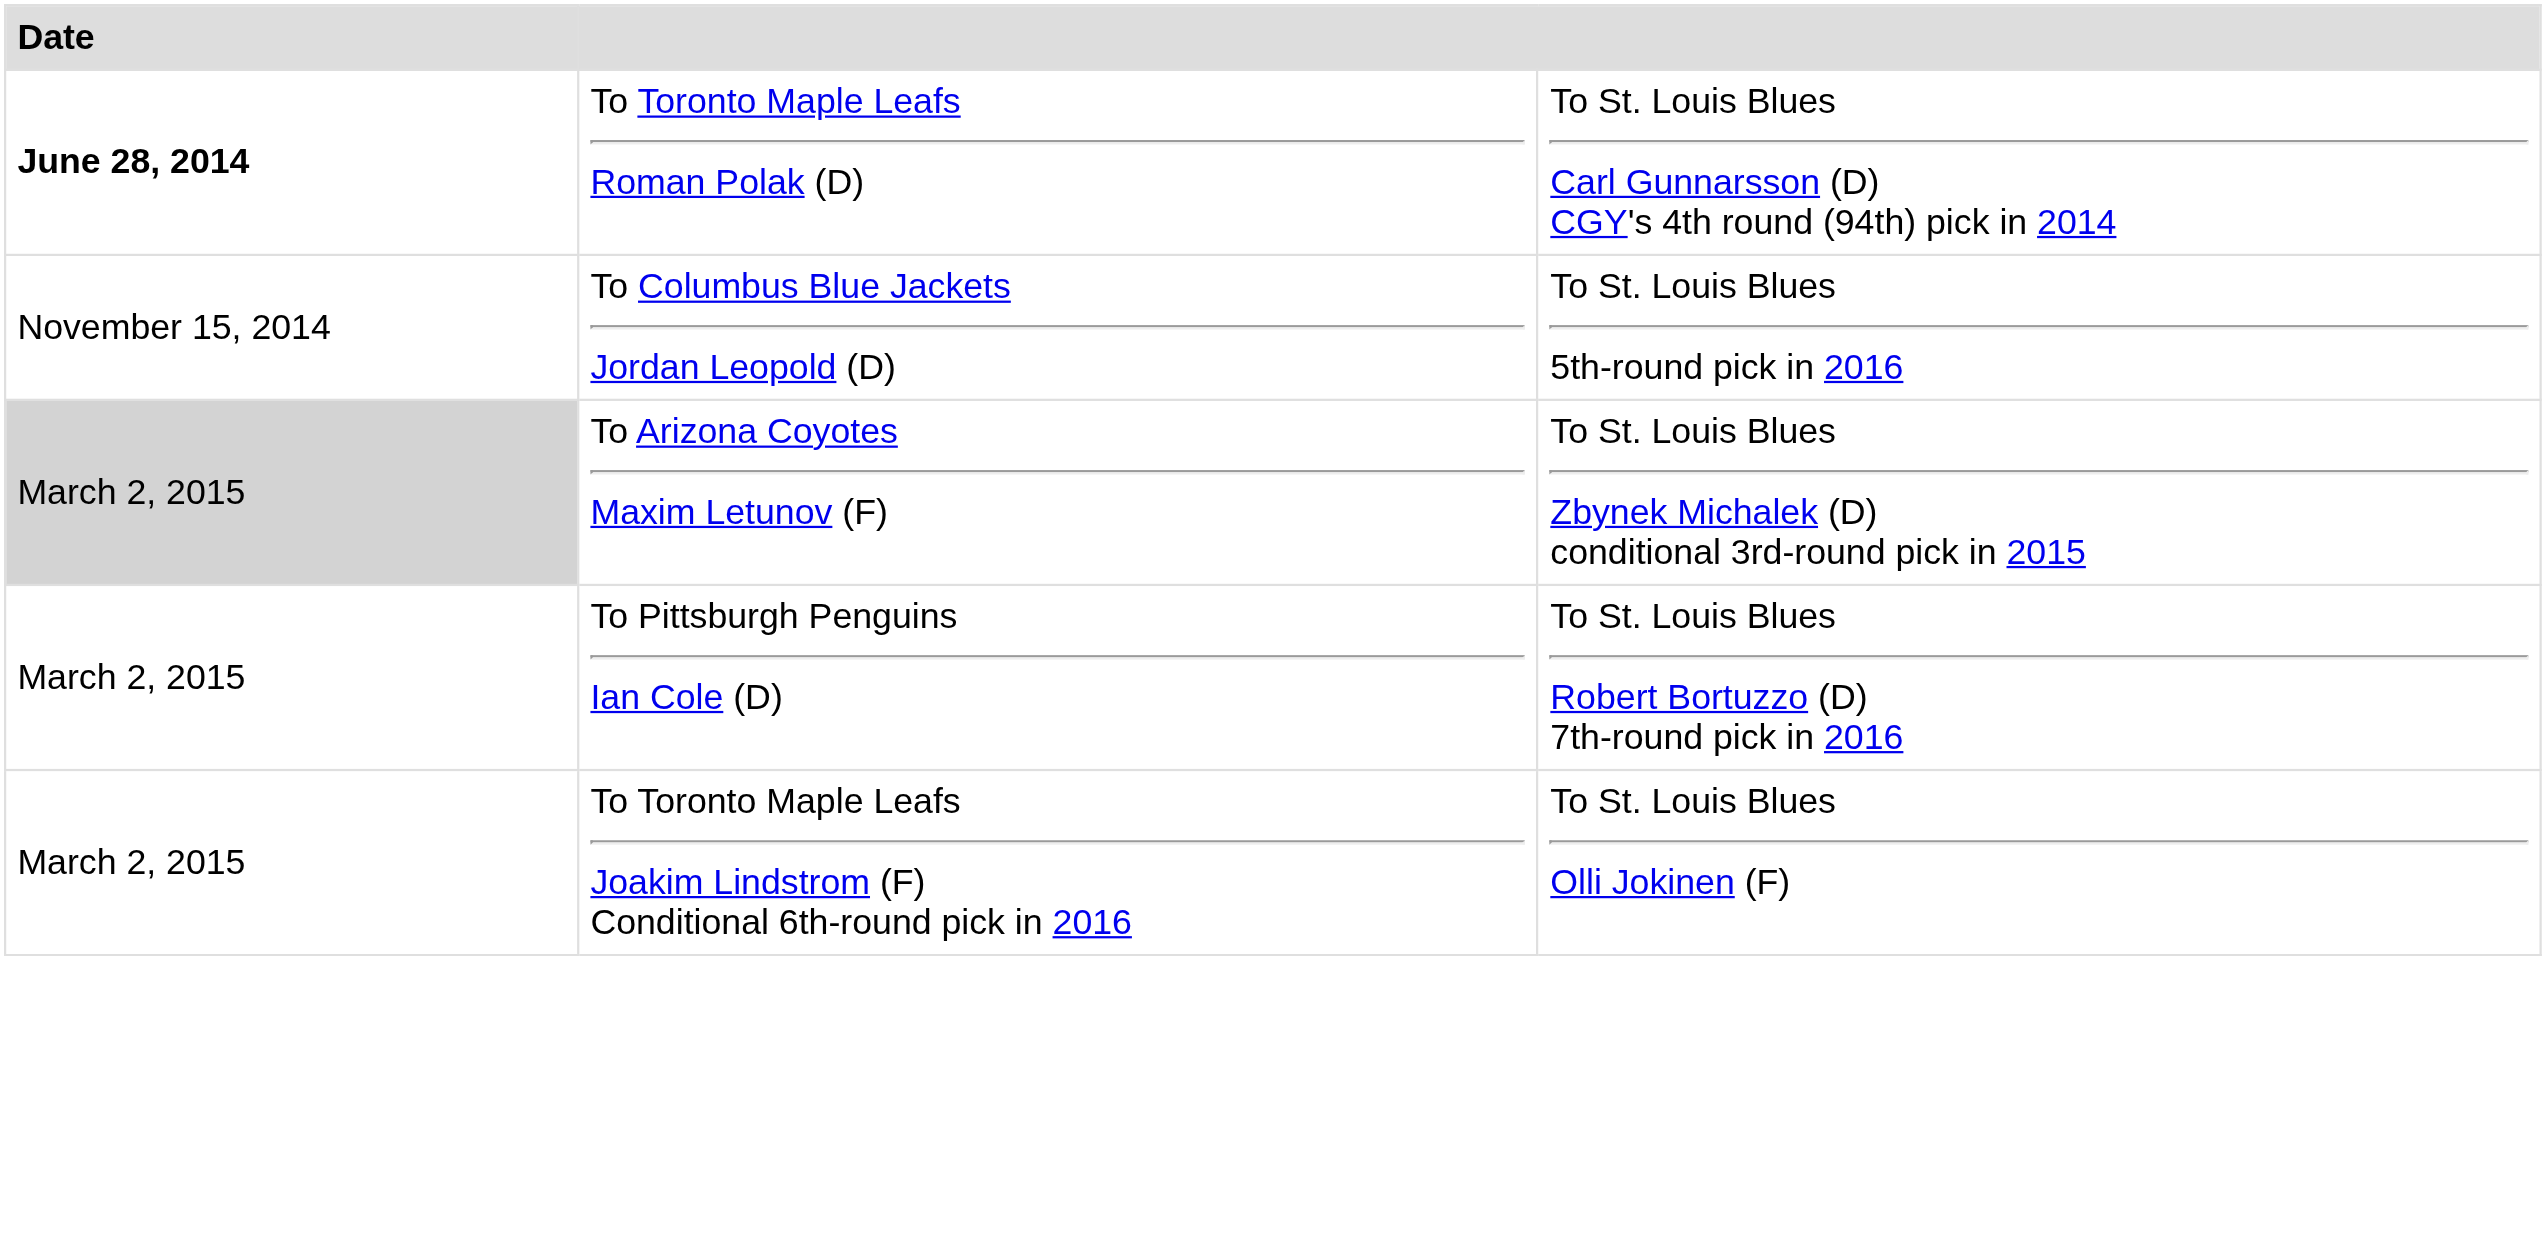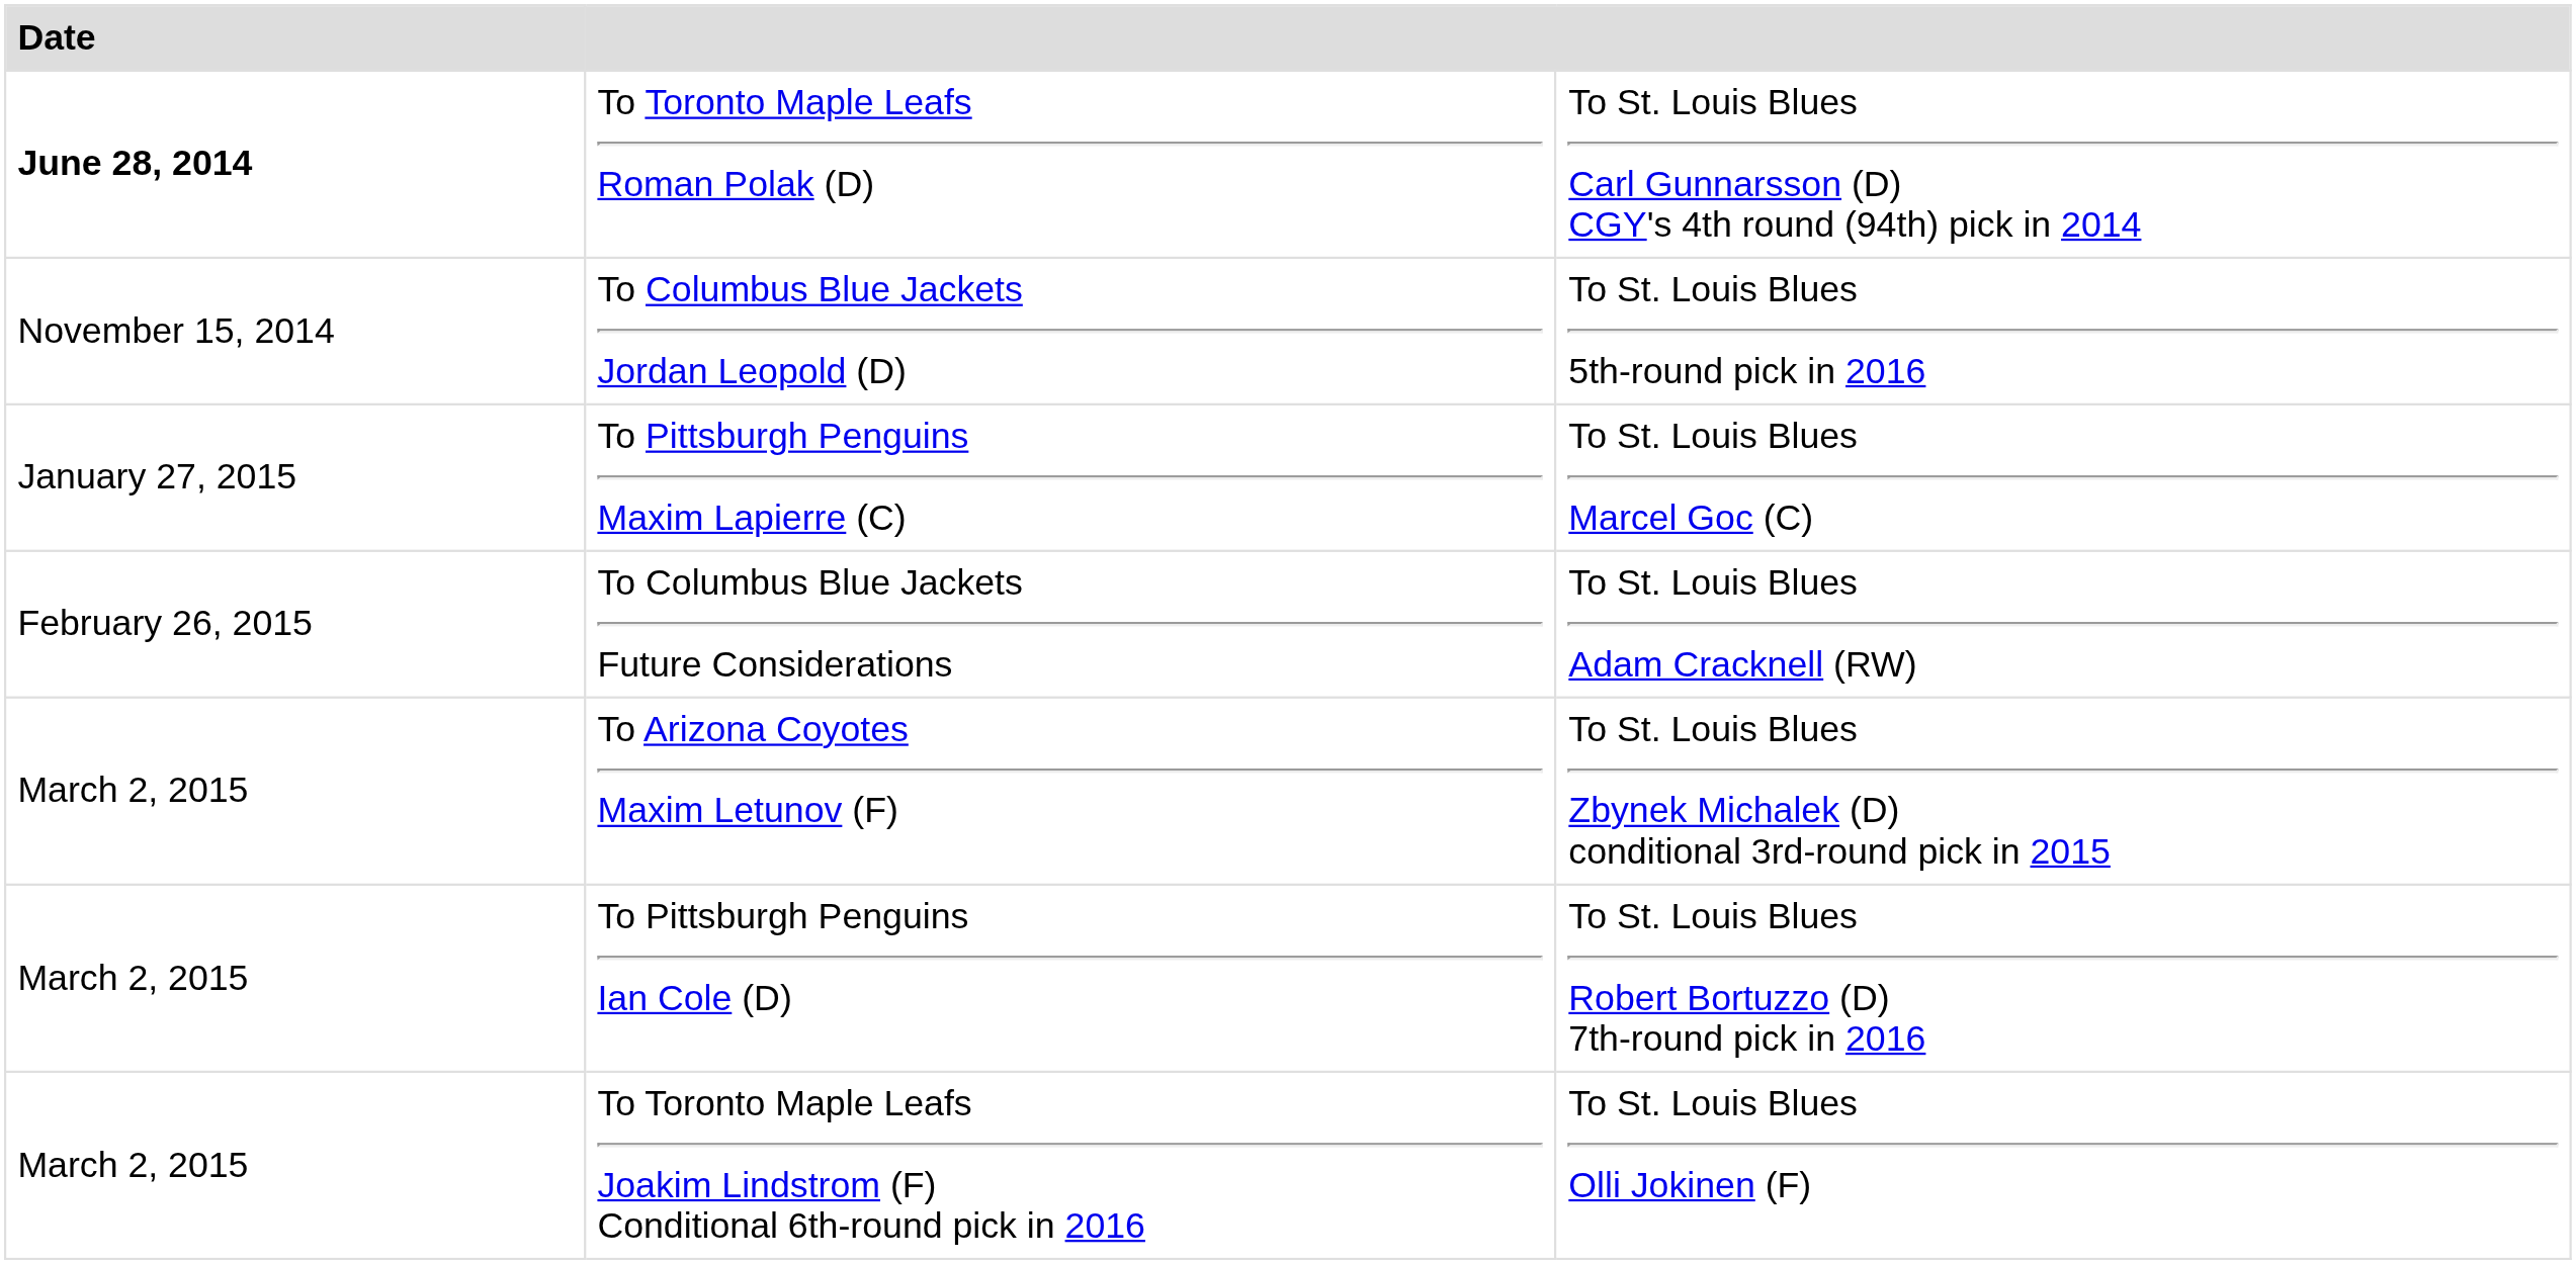 <table border=1 style="border-collapse:collapse" bordercolor="#DFDFDF" cellpadding="5" width=90%>
 <tr bgcolor="#dddddd">
 <td><strong>Date</strong></td>
 <th colspan="2"></th>
 </tr>
 <tr>
 <td><strong>June 28, 2014</strong></td>
 <td valign="top">To <a href='#'>Toronto Maple Leafs</a> <hr><a href='#'>Roman Polak</a> (D)</td>
 <td valign="top">To St. Louis Blues <hr><a href='#'>Carl Gunnarsson</a> (D) <br><a href='#'>CGY</a>'s 4th round (94th) pick in <a href='#'>2014</a></td>
 </tr>
 <tr>
 <td>November 15, 2014</td>
 <td valign="top">To <a href='#'>Columbus Blue Jackets</a> <hr><a href='#'>Jordan Leopold</a> (D)</td>
 <td valign="top">To St. Louis Blues <hr>5th-round pick in <a href='#'>2016</a></td>
 </tr>
 <tr>
-<td style="background: lightgrey;">March 2, 2015</td>
+<td>January 27, 2015</td>
+<td valign="top">To <a href='#'>Pittsburgh Penguins</a> <hr><a href='#'>Maxim Lapierre</a> (C)</td>
+<td valign="top">To St. Louis Blues <hr><a href='#'>Marcel Goc</a> (C)</td>
+</tr>
+<tr>
+<td>February 26, 2015</td>
+<td valign="top">To Columbus Blue Jackets <hr>Future Considerations</td>
+<td valign="top">To St. Louis Blues <hr><a href='#'>Adam Cracknell</a> (RW)</td>
+</tr>
+<tr>
+<td>March 2, 2015</td>
 <td valign="top">To <a href='#'>Arizona Coyotes</a> <hr><a href='#'>Maxim Letunov</a> (F)</td>
 <td valign="top">To St. Louis Blues <hr><a href='#'>Zbynek Michalek</a> (D)<br>conditional 3rd-round pick in <a href='#'>2015</a></td>
 </tr>
 <tr>
 <td>March 2, 2015</td>
 <td valign="top">To Pittsburgh Penguins <hr><a href='#'>Ian Cole</a> (D)</td>
 <td valign="top">To St. Louis Blues <hr><a href='#'>Robert Bortuzzo</a> (D)<br>7th-round pick in <a href='#'>2016</a></td>
 </tr>
 <tr>
 <td>March 2, 2015</td>
 <td valign="top">To Toronto Maple Leafs <hr><a href='#'>Joakim Lindstrom</a> (F)<br>Conditional 6th-round pick in <a href='#'>2016</a></td>
 <td valign="top">To St. Louis Blues <hr><a href='#'>Olli Jokinen</a> (F)</td>
 </tr>
 </table>
